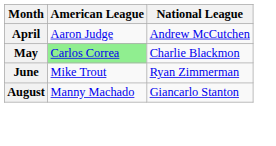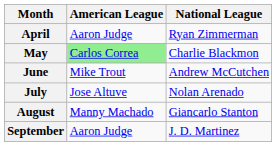 <table class="wikitable">
 <tr>
 <th>Month</th>
 <th>American League</th>
 <th>National League</th>
 </tr>
 <tr>
 <th>April</th>
 <td><a href='#'>Aaron Judge</a></td>
-<td><a href='#'>Andrew McCutchen</a></td>
+<td><a href='#'>Ryan Zimmerman</a></td>
 </tr>
 <tr>
 <th>May</th>
 <td style="background: lightgreen;"><a href='#'>Carlos Correa</a></td>
 <td><a href='#'>Charlie Blackmon</a></td>
 </tr>
 <tr>
 <th>June</th>
 <td><a href='#'>Mike Trout</a></td>
-<td><a href='#'>Ryan Zimmerman</a></td>
+<td><a href='#'>Andrew McCutchen</a></td>
+</tr>
+<tr>
+<th>July</th>
+<td><a href='#'>Jose Altuve</a></td>
+<td><a href='#'>Nolan Arenado</a></td>
 </tr>
 <tr>
 <th>August</th>
 <td><a href='#'>Manny Machado</a></td>
 <td><a href='#'>Giancarlo Stanton</a></td>
 </tr>
+<tr>
+<th>September</th>
+<td><a href='#'>Aaron Judge</a></td>
+<td><a href='#'>J. D. Martinez</a></td>
+</tr>
 </table>
